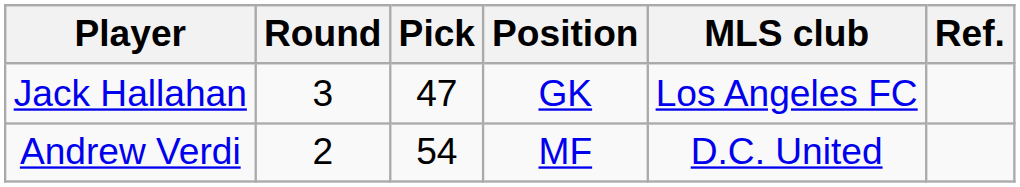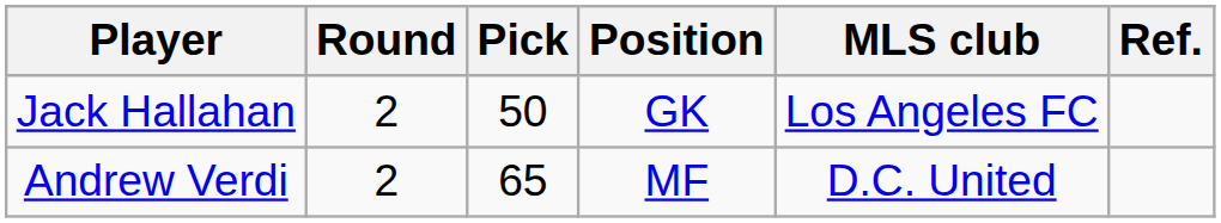 <table class="wikitable" style="text-align:center;">
 <tr style="background:#C0C0C0;">
 <th>Player</th>
 <th>Round</th>
 <th>Pick</th>
 <th>Position</th>
 <th>MLS club</th>
 <th>Ref.</th>
 </tr>
 <tr>
 <td><a href='#'>Jack Hallahan</a></td>
-<td>3</td>
-<td>47</td>
+<td>2</td>
+<td>50</td>
 <td><a href='#'>GK</a></td>
 <td><a href='#'>Los Angeles FC</a></td>
 <td></td>
 </tr>
 <tr>
 <td><a href='#'>Andrew Verdi</a></td>
 <td>2</td>
-<td>54</td>
+<td>65</td>
 <td><a href='#'>MF</a></td>
 <td><a href='#'>D.C. United</a></td>
 <td></td>
 </tr>
 </table>
